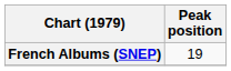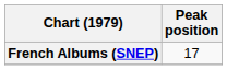 <table class="wikitable sortable plainrowheaders">
 <tr>
 <th>Chart (1979)</th>
 <th>Peak<br>position</th>
 </tr>
 <tr>
 <th scope="row">French Albums (<a href='#'>SNEP</a>)</th>
-<td align="center">19</td>
+<td align="center">17</td>
 </tr>
 <tr>
 </tr>
 </table>
